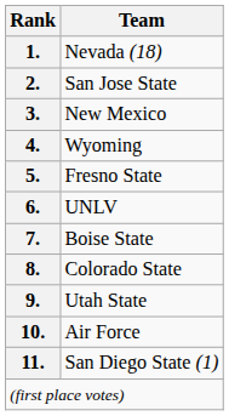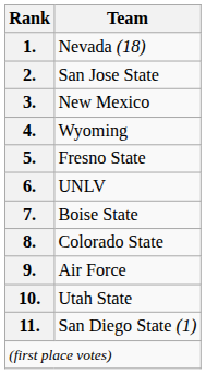 <table class="wikitable">
 <tr>
 <th>Rank</th>
 <th>Team</th>
 </tr>
 <tr>
 <th>1.</th>
 <td>Nevada <em>(18)</em></td>
 </tr>
 <tr>
 <th>2.</th>
 <td>San Jose State</td>
 </tr>
 <tr>
 <th>3.</th>
 <td>New Mexico</td>
 </tr>
 <tr>
 <th>4.</th>
 <td>Wyoming</td>
 </tr>
 <tr>
 <th>5.</th>
 <td>Fresno State</td>
 </tr>
 <tr>
 <th>6.</th>
 <td>UNLV</td>
 </tr>
 <tr>
 <th>7.</th>
 <td>Boise State</td>
 </tr>
 <tr>
 <th>8.</th>
 <td>Colorado State</td>
 </tr>
 <tr>
 <th>9.</th>
-<td>Utah State</td>
+<td>Air Force</td>
 </tr>
 <tr>
 <th>10.</th>
-<td>Air Force</td>
+<td>Utah State</td>
 </tr>
 <tr>
 <th>11.</th>
 <td>San Diego State <em>(1)</em></td>
 </tr>
 <tr>
 <td colspan="3" valign="middle"><small><em>(first place votes)</em></small></td>
 </tr>
 </table>
